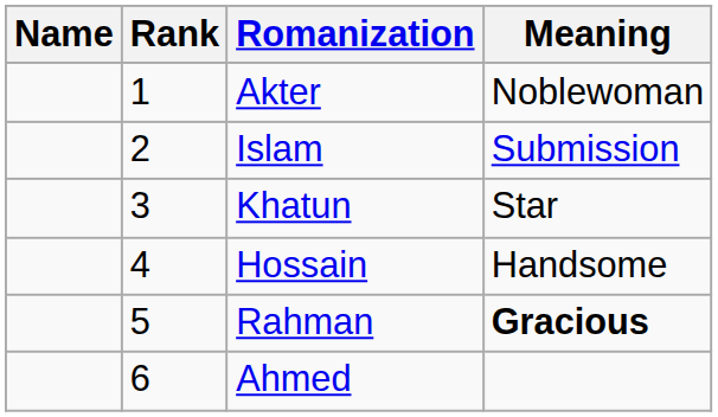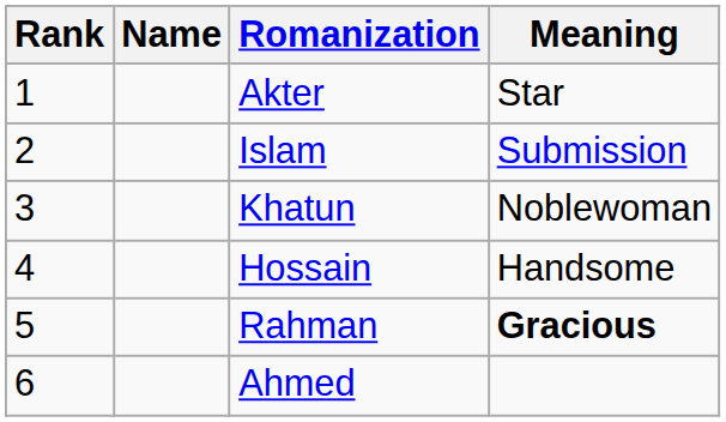 <table class="wikitable">
 <tr>
+<th>Rank</th>
 <th>Name</th>
-<th>Rank</th>
 <th><a href='#'>Romanization</a></th>
 <th>Meaning</th>
 </tr>
 <tr>
+<td>1</td>
 <td></td>
-<td>1</td>
 <td><a href='#'>Akter</a></td>
-<td>Noblewoman</td>
+<td>Star</td>
 </tr>
 <tr>
+<td>2</td>
 <td></td>
-<td>2</td>
 <td><a href='#'>Islam</a></td>
 <td><a href='#'>Submission</a></td>
 </tr>
 <tr>
+<td>3</td>
 <td></td>
-<td>3</td>
 <td><a href='#'>Khatun</a></td>
-<td>Star</td>
+<td>Noblewoman</td>
 </tr>
 <tr>
+<td>4</td>
 <td></td>
-<td>4</td>
 <td><a href='#'>Hossain</a></td>
 <td>Handsome</td>
 </tr>
 <tr>
+<td>5</td>
 <td></td>
-<td>5</td>
 <td><a href='#'>Rahman</a></td>
 <td><strong>Gracious</strong></td>
 </tr>
 <tr>
+<td>6</td>
 <td></td>
-<td>6</td>
 <td><a href='#'>Ahmed</a></td>
 <td></td>
 </tr>
 </table>
